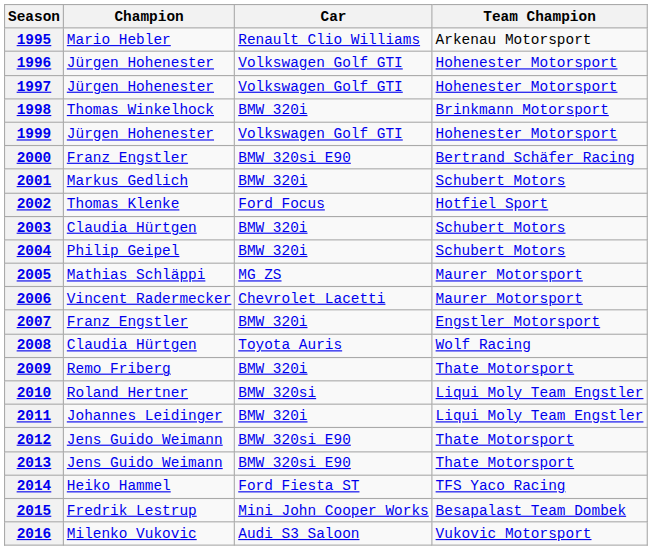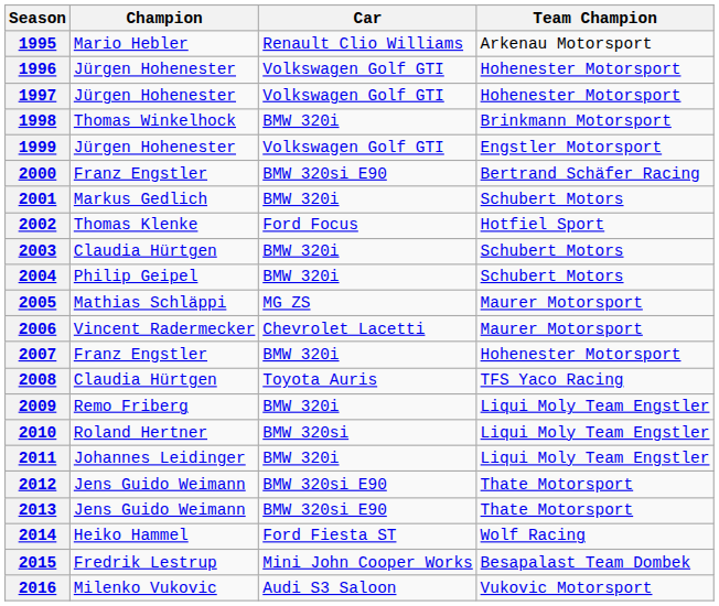 <table class="wikitable">
 <tr>
 <th>Season</th>
 <th>Champion</th>
 <th>Car</th>
 <th>Team Champion</th>
 </tr>
 <tr>
 <th><a href='#'>1995</a></th>
 <td> <a href='#'>Mario Hebler</a></td>
 <td><a href='#'>Renault Clio Williams</a></td>
 <td> Arkenau Motorsport</td>
 </tr>
 <tr>
 <th><a href='#'>1996</a></th>
 <td> <a href='#'>Jürgen Hohenester</a></td>
 <td><a href='#'>Volkswagen Golf GTI</a></td>
 <td> <a href='#'>Hohenester Motorsport</a></td>
 </tr>
 <tr>
 <th><a href='#'>1997</a></th>
 <td> <a href='#'>Jürgen Hohenester</a></td>
 <td><a href='#'>Volkswagen Golf GTI</a></td>
 <td> <a href='#'>Hohenester Motorsport</a></td>
 </tr>
 <tr>
 <th><a href='#'>1998</a></th>
 <td> <a href='#'>Thomas Winkelhock</a></td>
 <td><a href='#'>BMW 320i</a></td>
 <td> <a href='#'>Brinkmann Motorsport</a></td>
 </tr>
 <tr>
 <th><a href='#'>1999</a></th>
 <td> <a href='#'>Jürgen Hohenester</a></td>
 <td><a href='#'>Volkswagen Golf GTI</a></td>
-<td> <a href='#'>Hohenester Motorsport</a></td>
+<td> <a href='#'>Engstler Motorsport</a></td>
 </tr>
 <tr>
 <th><a href='#'>2000</a></th>
 <td> <a href='#'>Franz Engstler</a></td>
 <td><a href='#'>BMW 320si E90</a></td>
 <td> <a href='#'>Bertrand Schäfer Racing</a></td>
 </tr>
 <tr>
 <th><a href='#'>2001</a></th>
 <td> <a href='#'>Markus Gedlich</a></td>
 <td><a href='#'>BMW 320i</a></td>
 <td> <a href='#'>Schubert Motors</a></td>
 </tr>
 <tr>
 <th><a href='#'>2002</a></th>
 <td> <a href='#'>Thomas Klenke</a></td>
 <td><a href='#'>Ford Focus</a></td>
 <td> <a href='#'>Hotfiel Sport</a></td>
 </tr>
 <tr>
 <th><a href='#'>2003</a></th>
 <td> <a href='#'>Claudia Hürtgen</a></td>
 <td><a href='#'>BMW 320i</a></td>
 <td> <a href='#'>Schubert Motors</a></td>
 </tr>
 <tr>
 <th><a href='#'>2004</a></th>
 <td> <a href='#'>Philip Geipel</a></td>
 <td><a href='#'>BMW 320i</a></td>
 <td> <a href='#'>Schubert Motors</a></td>
 </tr>
 <tr>
 <th><a href='#'>2005</a></th>
 <td> <a href='#'>Mathias Schläppi</a></td>
 <td><a href='#'>MG ZS</a></td>
 <td> <a href='#'>Maurer Motorsport</a></td>
 </tr>
 <tr>
 <th><a href='#'>2006</a></th>
 <td> <a href='#'>Vincent Radermecker</a></td>
 <td><a href='#'>Chevrolet Lacetti</a></td>
 <td> <a href='#'>Maurer Motorsport</a></td>
 </tr>
 <tr>
 <th><a href='#'>2007</a></th>
 <td> <a href='#'>Franz Engstler</a></td>
 <td><a href='#'>BMW 320i</a></td>
-<td> <a href='#'>Engstler Motorsport</a></td>
+<td> <a href='#'>Hohenester Motorsport</a></td>
 </tr>
 <tr>
 <th><a href='#'>2008</a></th>
 <td> <a href='#'>Claudia Hürtgen</a></td>
 <td><a href='#'>Toyota Auris</a></td>
-<td> <a href='#'>Wolf Racing</a></td>
+<td> <a href='#'>TFS Yaco Racing</a></td>
 </tr>
 <tr>
 <th><a href='#'>2009</a></th>
 <td> <a href='#'>Remo Friberg</a></td>
 <td><a href='#'>BMW 320i</a></td>
-<td> <a href='#'>Thate Motorsport</a></td>
+<td> <a href='#'>Liqui Moly Team Engstler</a></td>
 </tr>
 <tr>
 <th><a href='#'>2010</a></th>
 <td> <a href='#'>Roland Hertner</a></td>
 <td><a href='#'>BMW 320si</a></td>
 <td> <a href='#'>Liqui Moly Team Engstler</a></td>
 </tr>
 <tr>
 <th><a href='#'>2011</a></th>
 <td> <a href='#'>Johannes Leidinger</a></td>
 <td><a href='#'>BMW 320i</a></td>
 <td> <a href='#'>Liqui Moly Team Engstler</a></td>
 </tr>
 <tr>
 <th><a href='#'>2012</a></th>
 <td> <a href='#'>Jens Guido Weimann</a></td>
 <td><a href='#'>BMW 320si E90</a></td>
 <td> <a href='#'>Thate Motorsport</a></td>
 </tr>
 <tr>
 <th><a href='#'>2013</a></th>
 <td> <a href='#'>Jens Guido Weimann</a></td>
 <td><a href='#'>BMW 320si E90</a></td>
 <td> <a href='#'>Thate Motorsport</a></td>
 </tr>
 <tr>
 <th><a href='#'>2014</a></th>
 <td> <a href='#'>Heiko Hammel</a></td>
 <td><a href='#'>Ford Fiesta ST</a></td>
-<td> <a href='#'>TFS Yaco Racing</a></td>
+<td> <a href='#'>Wolf Racing</a></td>
 </tr>
 <tr>
 <th><a href='#'>2015</a></th>
 <td> <a href='#'>Fredrik Lestrup</a></td>
 <td><a href='#'>Mini John Cooper Works</a></td>
 <td> <a href='#'>Besapalast Team Dombek</a></td>
 </tr>
 <tr>
 <th><a href='#'>2016</a></th>
 <td> <a href='#'>Milenko Vukovic</a></td>
 <td><a href='#'>Audi S3 Saloon</a></td>
 <td> <a href='#'>Vukovic Motorsport</a></td>
 </tr>
 </table>
